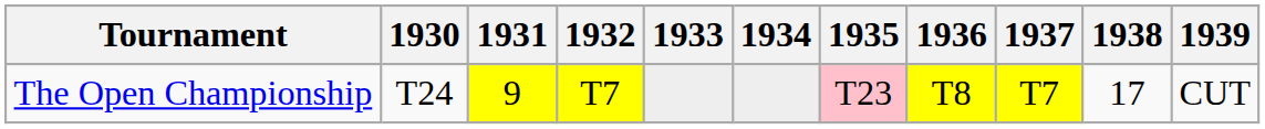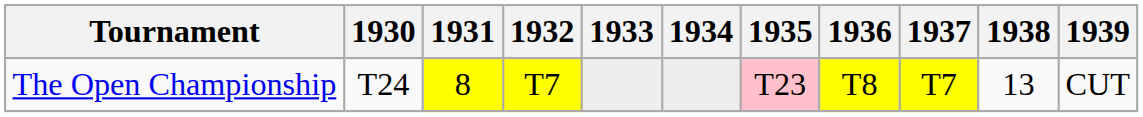 <table class="wikitable" style="font-size:95%;text-align:center;">
 <tr>
 <th>Tournament</th>
 <th>1930</th>
 <th>1931</th>
 <th>1932</th>
 <th>1933</th>
 <th>1934</th>
 <th>1935</th>
 <th>1936</th>
 <th>1937</th>
 <th>1938</th>
 <th>1939</th>
 </tr>
 <tr>
 <td align="left"><a href='#'>The Open Championship</a></td>
 <td>T24</td>
-<td style="background:yellow;">9</td>
+<td style="background:yellow;">8</td>
 <td style="background:yellow;">T7</td>
 <td style="background:#eeeeee;"></td>
 <td style="background:#eeeeee;"></td>
 <td style="background: pink;">T23</td>
 <td style="background:yellow;">T8</td>
 <td style="background:yellow;">T7</td>
-<td>17</td>
+<td>13</td>
 <td>CUT</td>
 </tr>
 </table>
